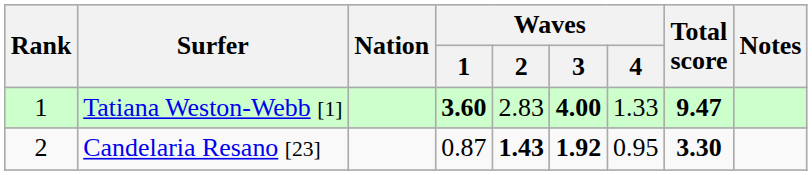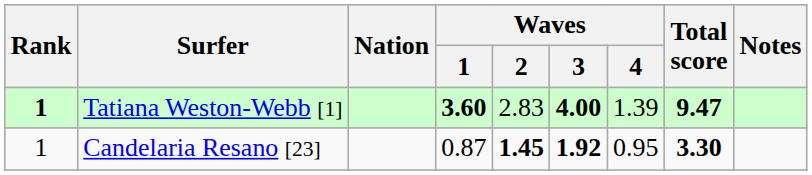 <table class="wikitable sortable" style="text-align:center">
 <tr>
 <th rowspan=2>Rank</th>
 <th rowspan=2>Surfer</th>
 <th rowspan=2>Nation</th>
 <th colspan=4>Waves</th>
 <th rowspan=2>Total<br>score</th>
 <th rowspan=2>Notes</th>
 </tr>
 <tr>
 <th>1</th>
 <th>2</th>
 <th>3</th>
 <th>4</th>
 </tr>
 <tr bgcolor=ccffcc>
-<td>1</td>
+<td><strong>1</strong></td>
 <td align=left><a href='#'>Tatiana Weston-Webb</a> <small>[1]</small></td>
 <td align=left></td>
 <td><strong>3.60</strong></td>
 <td>2.83</td>
 <td><strong>4.00</strong></td>
-<td>1.33</td>
+<td>1.39</td>
 <td><strong>9.47</strong></td>
 <td></td>
 </tr>
 <tr>
-<td>2</td>
+<td>1</td>
 <td align=left><a href='#'>Candelaria Resano</a> <small>[23]</small></td>
 <td align=left></td>
 <td>0.87</td>
-<td><strong>1.43</strong></td>
+<td><strong>1.45</strong></td>
 <td><strong>1.92</strong></td>
 <td>0.95</td>
 <td><strong>3.30</strong></td>
 <td></td>
 </tr>
 </table>
